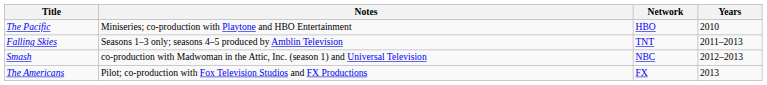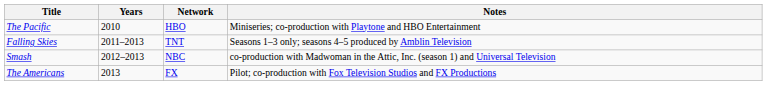 <table class="wikitable sortable" style="width:100%;">
 <tr>
 <th style="width:150px;">Title</th>
+<th style="width:100px;">Years</th>
+<th style="width:100px;">Network</th>
 <th>Notes</th>
-<th style="width:100px;">Network</th>
-<th style="width:100px;">Years</th>
 </tr>
 <tr>
 <td><em><a href='#'>The Pacific</a></em></td>
+<td>2010</td>
+<td><a href='#'>HBO</a></td>
 <td>Miniseries; co-production with <a href='#'>Playtone</a> and HBO Entertainment</td>
-<td><a href='#'>HBO</a></td>
-<td>2010</td>
 </tr>
 <tr>
 <td><em><a href='#'>Falling Skies</a></em></td>
+<td>2011–2013</td>
+<td><a href='#'>TNT</a></td>
 <td>Seasons 1–3 only; seasons 4–5 produced by <a href='#'>Amblin Television</a></td>
-<td><a href='#'>TNT</a></td>
-<td>2011–2013</td>
 </tr>
 <tr>
 <td><em><a href='#'>Smash</a></em></td>
+<td>2012–2013</td>
+<td><a href='#'>NBC</a></td>
 <td>co-production with Madwoman in the Attic, Inc. (season 1) and <a href='#'>Universal Television</a></td>
-<td><a href='#'>NBC</a></td>
-<td>2012–2013</td>
 </tr>
 <tr>
 <td><em><a href='#'>The Americans</a></em></td>
+<td>2013</td>
+<td><a href='#'>FX</a></td>
 <td>Pilot; co-production with <a href='#'>Fox Television Studios</a> and <a href='#'>FX Productions</a></td>
-<td><a href='#'>FX</a></td>
-<td>2013</td>
 </tr>
 </table>
